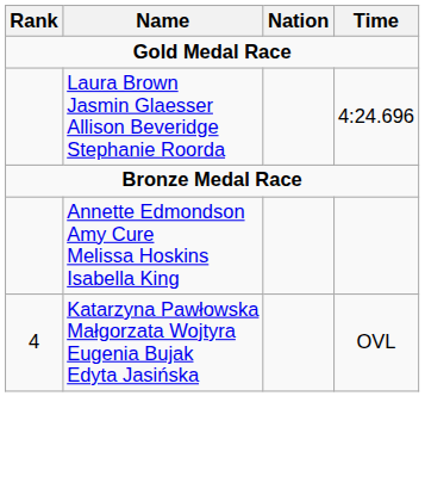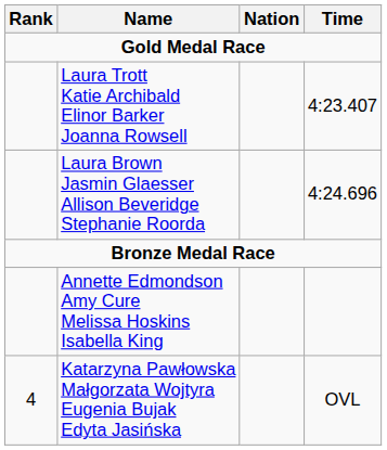 <table class="wikitable" style="text-align:center">
 <tr>
 <th>Rank</th>
 <th>Name</th>
 <th>Nation</th>
 <th>Time</th>
 </tr>
 <tr>
 <td colspan=4><strong>Gold Medal Race</strong></td>
+</tr>
+<tr>
+<td></td>
+<td align=left><a href='#'>Laura Trott</a><br><a href='#'>Katie Archibald</a><br><a href='#'>Elinor Barker</a><br><a href='#'>Joanna Rowsell</a></td>
+<td align=left></td>
+<td>4:23.407</td>
 </tr>
 <tr>
 <td></td>
 <td align=left><a href='#'>Laura Brown</a><br><a href='#'>Jasmin Glaesser</a><br><a href='#'>Allison Beveridge</a><br><a href='#'>Stephanie Roorda</a></td>
 <td align=left></td>
 <td>4:24.696</td>
 </tr>
 <tr>
 <td colspan=4><strong>Bronze Medal Race</strong></td>
 </tr>
 <tr>
 <td></td>
 <td align=left><a href='#'>Annette Edmondson</a><br><a href='#'>Amy Cure</a><br><a href='#'>Melissa Hoskins</a><br><a href='#'>Isabella King</a></td>
 <td align=left></td>
 <td></td>
 </tr>
 <tr>
 <td>4</td>
 <td align=left><a href='#'>Katarzyna Pawłowska</a><br><a href='#'>Małgorzata Wojtyra</a><br><a href='#'>Eugenia Bujak</a><br><a href='#'>Edyta Jasińska</a></td>
 <td align=left></td>
 <td>OVL</td>
 </tr>
 </table>
